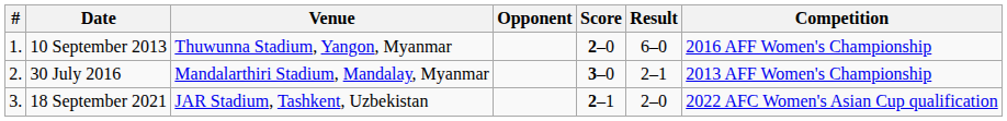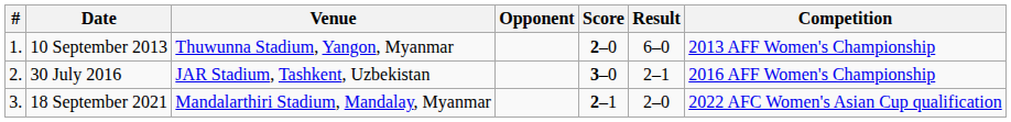 <table class="wikitable">
 <tr>
 <th>#</th>
 <th>Date</th>
 <th>Venue</th>
 <th>Opponent</th>
 <th>Score</th>
 <th>Result</th>
 <th>Competition</th>
 </tr>
 <tr>
 <td>1.</td>
 <td>10 September 2013</td>
 <td><a href='#'>Thuwunna Stadium</a>, <a href='#'>Yangon</a>, Myanmar</td>
 <td></td>
 <td align=center><strong>2</strong>–0</td>
 <td align=center>6–0</td>
-<td><a href='#'>2016 AFF Women's Championship</a></td>
+<td><a href='#'>2013 AFF Women's Championship</a></td>
 </tr>
 <tr>
 <td>2.</td>
 <td>30 July 2016</td>
-<td><a href='#'>Mandalarthiri Stadium</a>, <a href='#'>Mandalay</a>, Myanmar</td>
+<td><a href='#'>JAR Stadium</a>, <a href='#'>Tashkent</a>, Uzbekistan</td>
 <td></td>
 <td align=center><strong>3</strong>–0</td>
 <td align=center>2–1</td>
-<td><a href='#'>2013 AFF Women's Championship</a></td>
+<td><a href='#'>2016 AFF Women's Championship</a></td>
 </tr>
 <tr>
 <td>3.</td>
 <td>18 September 2021</td>
-<td><a href='#'>JAR Stadium</a>, <a href='#'>Tashkent</a>, Uzbekistan</td>
+<td><a href='#'>Mandalarthiri Stadium</a>, <a href='#'>Mandalay</a>, Myanmar</td>
 <td></td>
 <td align=center><strong>2</strong>–1</td>
 <td align=center>2–0</td>
 <td><a href='#'>2022 AFC Women's Asian Cup qualification</a></td>
 </tr>
 <tr>
 </tr>
 </table>
